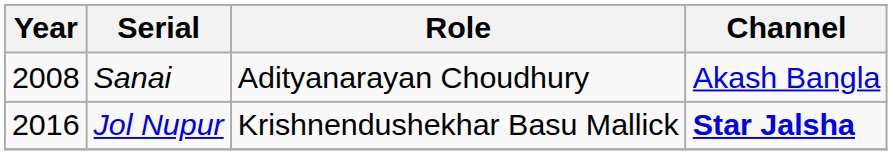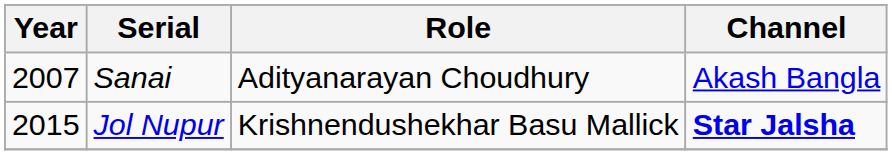 <table class="wikitable sortable">
 <tr>
 <th>Year</th>
 <th>Serial</th>
 <th>Role</th>
 <th>Channel</th>
 </tr>
 <tr>
-<td>2008</td>
+<td>2007</td>
 <td><em>Sanai</em></td>
 <td>Adityanarayan Choudhury</td>
 <td><a href='#'>Akash Bangla</a></td>
 </tr>
 <tr>
-<td>2016</td>
+<td>2015</td>
 <td><em><a href='#'>Jol Nupur</a></em></td>
 <td>Krishnendushekhar Basu Mallick</td>
 <td><strong><a href='#'>Star Jalsha</a></strong></td>
 </tr>
 <tr>
 </tr>
 </table>
